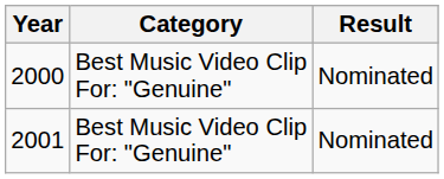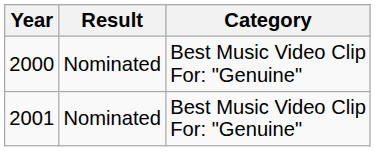 <table class="wikitable"|width=100%>
 <tr bgcolor="#CCCCCC">
 <th align="left">Year</th>
+<th align="left">Result</th>
 <th align="center">Category</th>
-<th align="left">Result</th>
 </tr>
 <tr>
 <td align="left">2000</td>
+<td align="center">Nominated</td>
 <td align="left">Best Music Video Clip <br> For: "Genuine"</td>
-<td align="center">Nominated</td>
 </tr>
 <tr>
 <td align="left">2001</td>
+<td align="center">Nominated</td>
 <td align="left">Best Music Video Clip <br> For: "Genuine"</td>
-<td align="center">Nominated</td>
 </tr>
 </table>
